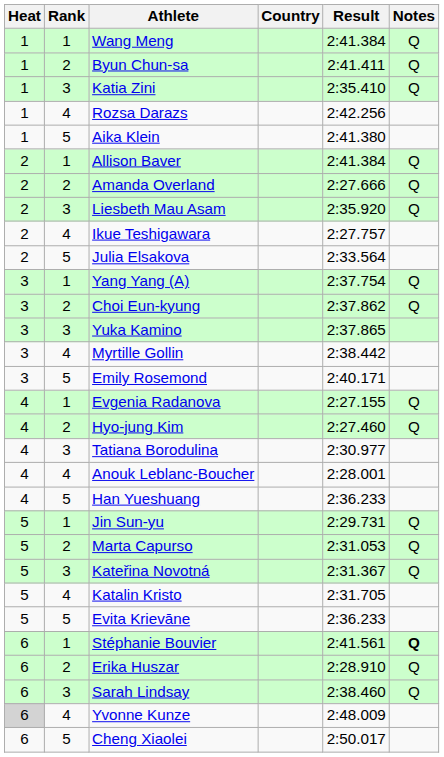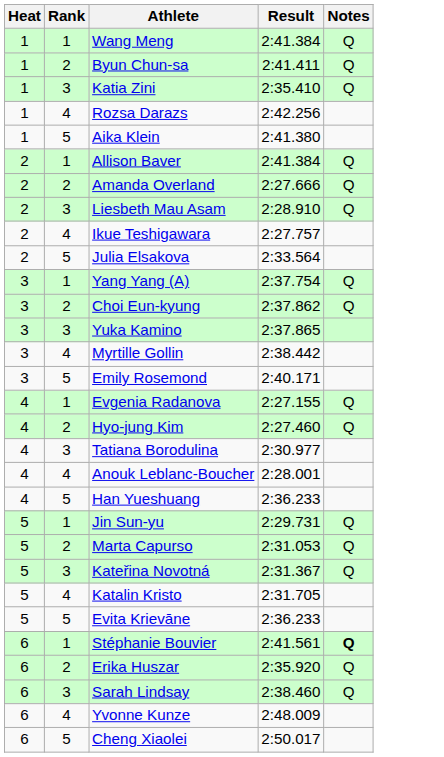 <table class="wikitable sortable" style="text-align:center">
 <tr>
 <th>Heat</th>
 <th>Rank</th>
 <th>Athlete</th>
-<th>Country</th>
 <th>Result</th>
 <th>Notes</th>
 </tr>
 <tr bgcolor=ccffcc>
 <td>1</td>
 <td>1</td>
 <td align=left><a href='#'>Wang Meng</a></td>
-<td></td>
 <td>2:41.384</td>
 <td>Q</td>
 </tr>
 <tr bgcolor=ccffcc>
 <td>1</td>
 <td>2</td>
 <td align=left><a href='#'>Byun Chun-sa</a></td>
-<td></td>
 <td>2:41.411</td>
 <td>Q</td>
 </tr>
 <tr bgcolor=ccffcc>
 <td>1</td>
 <td>3</td>
 <td align=left><a href='#'>Katia Zini</a></td>
-<td></td>
 <td>2:35.410</td>
 <td>Q</td>
 </tr>
 <tr>
 <td>1</td>
 <td>4</td>
 <td align=left><a href='#'>Rozsa Darazs</a></td>
-<td></td>
 <td>2:42.256</td>
 <td></td>
 </tr>
 <tr>
 <td>1</td>
 <td>5</td>
 <td align=left><a href='#'>Aika Klein</a></td>
-<td></td>
 <td>2:41.380</td>
 <td></td>
 </tr>
 <tr bgcolor=ccffcc>
 <td>2</td>
 <td>1</td>
 <td align=left><a href='#'>Allison Baver</a></td>
-<td></td>
 <td>2:41.384</td>
 <td>Q</td>
 </tr>
 <tr bgcolor=ccffcc>
 <td>2</td>
 <td>2</td>
 <td align=left><a href='#'>Amanda Overland</a></td>
-<td></td>
 <td>2:27.666</td>
 <td>Q</td>
 </tr>
 <tr bgcolor=ccffcc>
 <td>2</td>
 <td>3</td>
 <td align=left><a href='#'>Liesbeth Mau Asam</a></td>
-<td></td>
-<td>2:35.920</td>
+<td>2:28.910</td>
 <td>Q</td>
 </tr>
 <tr>
 <td>2</td>
 <td>4</td>
 <td align=left><a href='#'>Ikue Teshigawara</a></td>
-<td></td>
 <td>2:27.757</td>
 <td></td>
 </tr>
 <tr>
 <td>2</td>
 <td>5</td>
 <td align=left><a href='#'>Julia Elsakova</a></td>
-<td></td>
 <td>2:33.564</td>
 <td></td>
 </tr>
 <tr bgcolor=ccffcc>
 <td>3</td>
 <td>1</td>
 <td align=left><a href='#'>Yang Yang (A)</a></td>
-<td></td>
 <td>2:37.754</td>
 <td>Q</td>
 </tr>
 <tr bgcolor=ccffcc>
 <td>3</td>
 <td>2</td>
 <td align=left><a href='#'>Choi Eun-kyung</a></td>
-<td></td>
 <td>2:37.862</td>
 <td>Q</td>
 </tr>
 <tr bgcolor=ccffcc>
 <td>3</td>
 <td>3</td>
 <td align=left><a href='#'>Yuka Kamino</a></td>
-<td></td>
 <td>2:37.865</td>
 <td></td>
 </tr>
 <tr>
 <td>3</td>
 <td>4</td>
 <td align=left><a href='#'>Myrtille Gollin</a></td>
-<td></td>
 <td>2:38.442</td>
 <td></td>
 </tr>
 <tr>
 <td>3</td>
 <td>5</td>
 <td align=left><a href='#'>Emily Rosemond</a></td>
-<td></td>
 <td>2:40.171</td>
 <td></td>
 </tr>
 <tr bgcolor=ccffcc>
 <td>4</td>
 <td>1</td>
 <td align=left><a href='#'>Evgenia Radanova</a></td>
-<td></td>
 <td>2:27.155</td>
 <td>Q</td>
 </tr>
 <tr bgcolor=ccffcc>
 <td>4</td>
 <td>2</td>
 <td align=left><a href='#'>Hyo-jung Kim</a></td>
-<td></td>
 <td>2:27.460</td>
 <td>Q</td>
 </tr>
 <tr>
 <td>4</td>
 <td>3</td>
 <td align=left><a href='#'>Tatiana Borodulina</a></td>
-<td></td>
 <td>2:30.977</td>
 <td></td>
 </tr>
 <tr>
 <td>4</td>
 <td>4</td>
 <td align=left><a href='#'>Anouk Leblanc-Boucher</a></td>
-<td></td>
 <td>2:28.001</td>
 <td></td>
 </tr>
 <tr>
 <td>4</td>
 <td>5</td>
 <td align=left><a href='#'>Han Yueshuang</a></td>
-<td></td>
 <td>2:36.233</td>
 <td></td>
 </tr>
 <tr bgcolor=ccffcc>
 <td>5</td>
 <td>1</td>
 <td align=left><a href='#'>Jin Sun-yu</a></td>
-<td></td>
 <td>2:29.731</td>
 <td>Q</td>
 </tr>
 <tr bgcolor=ccffcc>
 <td>5</td>
 <td>2</td>
 <td align=left><a href='#'>Marta Capurso</a></td>
-<td></td>
 <td>2:31.053</td>
 <td>Q</td>
 </tr>
 <tr bgcolor=ccffcc>
 <td>5</td>
 <td>3</td>
 <td align=left><a href='#'>Kateřina Novotná</a></td>
-<td></td>
 <td>2:31.367</td>
 <td>Q</td>
 </tr>
 <tr>
 <td>5</td>
 <td>4</td>
 <td align=left><a href='#'>Katalin Kristo</a></td>
-<td></td>
 <td>2:31.705</td>
 <td></td>
 </tr>
 <tr>
 <td>5</td>
 <td>5</td>
 <td align=left><a href='#'>Evita Krievāne</a></td>
-<td></td>
 <td>2:36.233</td>
 <td></td>
 </tr>
 <tr bgcolor=ccffcc>
 <td>6</td>
 <td>1</td>
 <td align=left><a href='#'>Stéphanie Bouvier</a></td>
-<td></td>
 <td>2:41.561</td>
 <td><strong>Q</strong></td>
 </tr>
 <tr bgcolor=ccffcc>
 <td>6</td>
 <td>2</td>
 <td align=left><a href='#'>Erika Huszar</a></td>
-<td></td>
-<td>2:28.910</td>
+<td>2:35.920</td>
 <td>Q</td>
 </tr>
 <tr bgcolor=ccffcc>
 <td>6</td>
 <td>3</td>
 <td align=left><a href='#'>Sarah Lindsay</a></td>
-<td></td>
 <td>2:38.460</td>
 <td>Q</td>
 </tr>
 <tr>
-<td style="background: lightgrey;">6</td>
+<td>6</td>
 <td>4</td>
 <td align=left><a href='#'>Yvonne Kunze</a></td>
-<td></td>
 <td>2:48.009</td>
 <td></td>
 </tr>
 <tr>
 <td>6</td>
 <td>5</td>
 <td align=left><a href='#'>Cheng Xiaolei</a></td>
-<td></td>
 <td>2:50.017</td>
 <td></td>
 </tr>
 </table>
